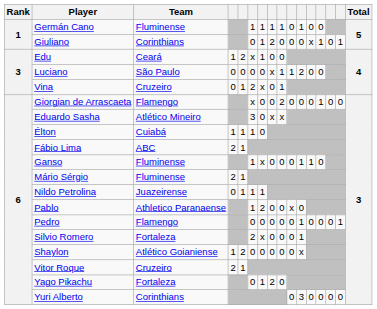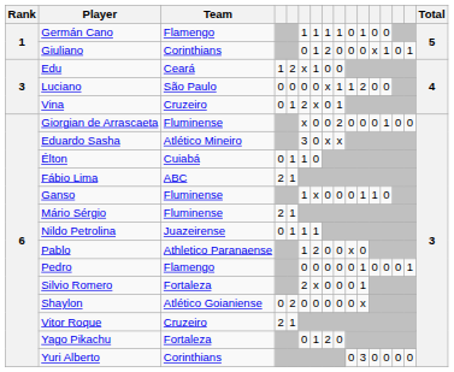 <table class="wikitable" style="text-align:center; font-size:90%">
 <tr>
 <th>Rank</th>
 <th>Player</th>
 <th>Team</th>
 <th></th>
 <th></th>
 <th></th>
 <th></th>
 <th></th>
 <th></th>
 <th></th>
 <th></th>
 <th></th>
 <th></th>
 <th></th>
 <th></th>
 <th>Total</th>
 </tr>
 <tr>
 <th rowspan=2>1</th>
 <td align=left> <a href='#'>Germán Cano</a></td>
-<td align=left> <a href='#'>Fluminense</a></td>
+<td align=left> <a href='#'>Flamengo</a></td>
 <td bgcolor="silver" colspan=2></td>
 <td>1</td>
 <td>1</td>
 <td>1</td>
 <td>1</td>
 <td>0</td>
 <td>1</td>
 <td>0</td>
 <td>0</td>
 <td bgcolor="silver" colspan=2></td>
 <th rowspan=2>5</th>
 </tr>
 <tr>
 <td align=left> <a href='#'>Giuliano</a></td>
 <td align=left> <a href='#'>Corinthians</a></td>
 <td bgcolor="silver" colspan=2></td>
 <td>0</td>
 <td>1</td>
 <td>2</td>
 <td>0</td>
 <td>0</td>
 <td>0</td>
 <td>x</td>
 <td>1</td>
 <td>0</td>
 <td>1</td>
 </tr>
 <tr>
 <th rowspan=3>3</th>
 <td align=left> <a href='#'>Edu</a></td>
 <td align=left> <a href='#'>Ceará</a></td>
 <td>1</td>
 <td>2</td>
 <td>x</td>
 <td>1</td>
 <td>0</td>
 <td>0</td>
 <td bgcolor="silver" colspan=6></td>
 <th rowspan=3>4</th>
 </tr>
 <tr>
 <td align=left> <a href='#'>Luciano</a></td>
 <td align=left> <a href='#'>São Paulo</a></td>
 <td>0</td>
 <td>0</td>
 <td>0</td>
 <td>0</td>
 <td>x</td>
 <td>1</td>
 <td>1</td>
 <td>2</td>
 <td>0</td>
 <td>0</td>
 <td bgcolor="silver" colspan=2></td>
 </tr>
 <tr>
 <td align=left> <a href='#'>Vina</a></td>
 <td align=left> <a href='#'>Cruzeiro</a></td>
 <td>0</td>
 <td>1</td>
 <td>2</td>
 <td>x</td>
 <td>0</td>
 <td>1</td>
 <td bgcolor="silver" colspan=6></td>
 </tr>
 <tr>
 <th rowspan=14>6</th>
 <td align=left> <a href='#'>Giorgian de Arrascaeta</a></td>
-<td align=left> <a href='#'>Flamengo</a></td>
+<td align=left> <a href='#'>Fluminense</a></td>
 <td bgcolor="silver" colspan=2></td>
 <td>x</td>
 <td>0</td>
 <td>0</td>
 <td>2</td>
 <td>0</td>
 <td>0</td>
 <td>0</td>
 <td>1</td>
 <td>0</td>
 <td>0</td>
 <th rowspan=14>3</th>
 </tr>
 <tr>
 <td align=left> <a href='#'>Eduardo Sasha</a></td>
 <td align=left> <a href='#'>Atlético Mineiro</a></td>
 <td bgcolor="silver" colspan=2></td>
 <td>3</td>
 <td>0</td>
 <td>x</td>
 <td>x</td>
 <td bgcolor="silver" colspan=6></td>
 </tr>
 <tr>
 <td align=left> <a href='#'>Élton</a></td>
 <td align=left> <a href='#'>Cuiabá</a></td>
-<td>1</td>
+<td>0</td>
 <td>1</td>
 <td>1</td>
 <td>0</td>
 <td bgcolor="silver" colspan=8></td>
 </tr>
 <tr>
 <td align=left> <a href='#'>Fábio Lima</a></td>
 <td align=left> <a href='#'>ABC</a></td>
 <td>2</td>
 <td>1</td>
 <td bgcolor="silver" colspan=10></td>
 </tr>
 <tr>
 <td align=left> <a href='#'>Ganso</a></td>
 <td align=left> <a href='#'>Fluminense</a></td>
 <td bgcolor="silver" colspan=2></td>
 <td>1</td>
 <td>x</td>
 <td>0</td>
 <td>0</td>
 <td>0</td>
 <td>1</td>
 <td>1</td>
 <td>0</td>
 <td bgcolor="silver" colspan=2></td>
 </tr>
 <tr>
 <td align=left> <a href='#'>Mário Sérgio</a></td>
 <td align=left> <a href='#'>Fluminense</a></td>
 <td>2</td>
 <td>1</td>
 <td bgcolor="silver" colspan=10></td>
 </tr>
 <tr>
 <td align=left> <a href='#'>Nildo Petrolina</a></td>
 <td align=left> <a href='#'>Juazeirense</a></td>
 <td>0</td>
 <td>1</td>
 <td>1</td>
 <td>1</td>
 <td bgcolor="silver" colspan=8></td>
 </tr>
 <tr>
 <td align=left> <a href='#'>Pablo</a></td>
 <td align=left> <a href='#'>Athletico Paranaense</a></td>
 <td bgcolor="silver" colspan=2></td>
 <td>1</td>
 <td>2</td>
 <td>0</td>
 <td>0</td>
 <td>x</td>
 <td>0</td>
 <td bgcolor="silver" colspan=4></td>
 </tr>
 <tr>
 <td align=left> <a href='#'>Pedro</a></td>
 <td align=left> <a href='#'>Flamengo</a></td>
 <td bgcolor="silver" colspan=2></td>
 <td>0</td>
 <td>0</td>
 <td>0</td>
 <td>0</td>
 <td>0</td>
 <td>1</td>
 <td>0</td>
 <td>0</td>
 <td>0</td>
 <td>1</td>
 </tr>
 <tr>
 <td align=left> <a href='#'>Silvio Romero</a></td>
 <td align=left> <a href='#'>Fortaleza</a></td>
 <td bgcolor="silver" colspan=2></td>
 <td>2</td>
 <td>x</td>
 <td>0</td>
 <td>0</td>
 <td>0</td>
 <td>1</td>
 <td bgcolor="silver" colspan=4></td>
 </tr>
 <tr>
 <td align=left> <a href='#'>Shaylon</a></td>
 <td align=left> <a href='#'>Atlético Goianiense</a></td>
-<td>1</td>
+<td>0</td>
 <td>2</td>
 <td>0</td>
 <td>0</td>
 <td>0</td>
 <td>0</td>
 <td>0</td>
 <td>x</td>
 <td bgcolor="silver" colspan=4></td>
 </tr>
 <tr>
 <td align=left> <a href='#'>Vitor Roque</a></td>
 <td align=left> <a href='#'>Cruzeiro</a></td>
 <td>2</td>
 <td>1</td>
 <td bgcolor="silver" colspan=10></td>
 </tr>
 <tr>
 <td align=left> <a href='#'>Yago Pikachu</a></td>
 <td align=left> <a href='#'>Fortaleza</a></td>
 <td bgcolor="silver" colspan=2></td>
 <td>0</td>
 <td>1</td>
 <td>2</td>
 <td>0</td>
 <td bgcolor="silver" colspan=6></td>
 </tr>
 <tr>
 <td align=left> <a href='#'>Yuri Alberto</a></td>
 <td align=left> <a href='#'>Corinthians</a></td>
 <td bgcolor="silver" colspan=6></td>
 <td>0</td>
 <td>3</td>
 <td>0</td>
 <td>0</td>
 <td>0</td>
 <td>0</td>
 </tr>
 </table>
